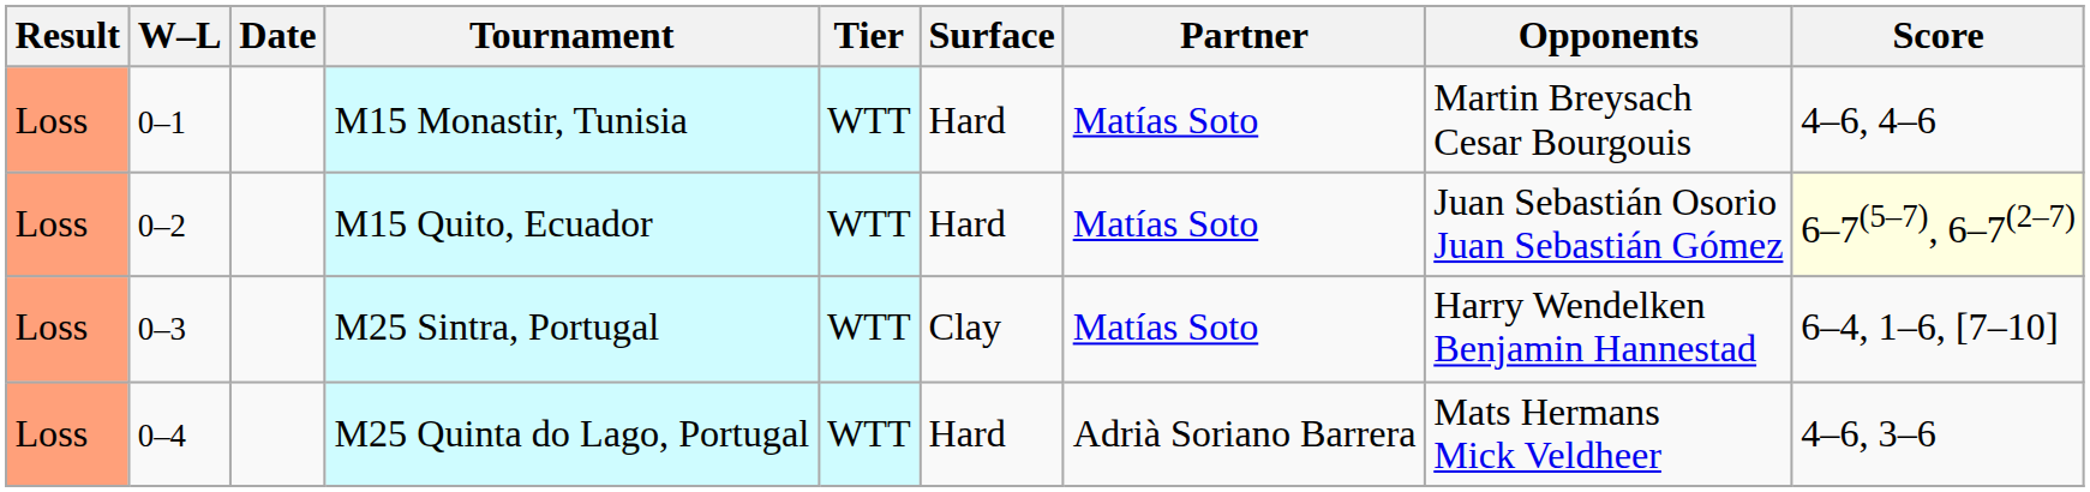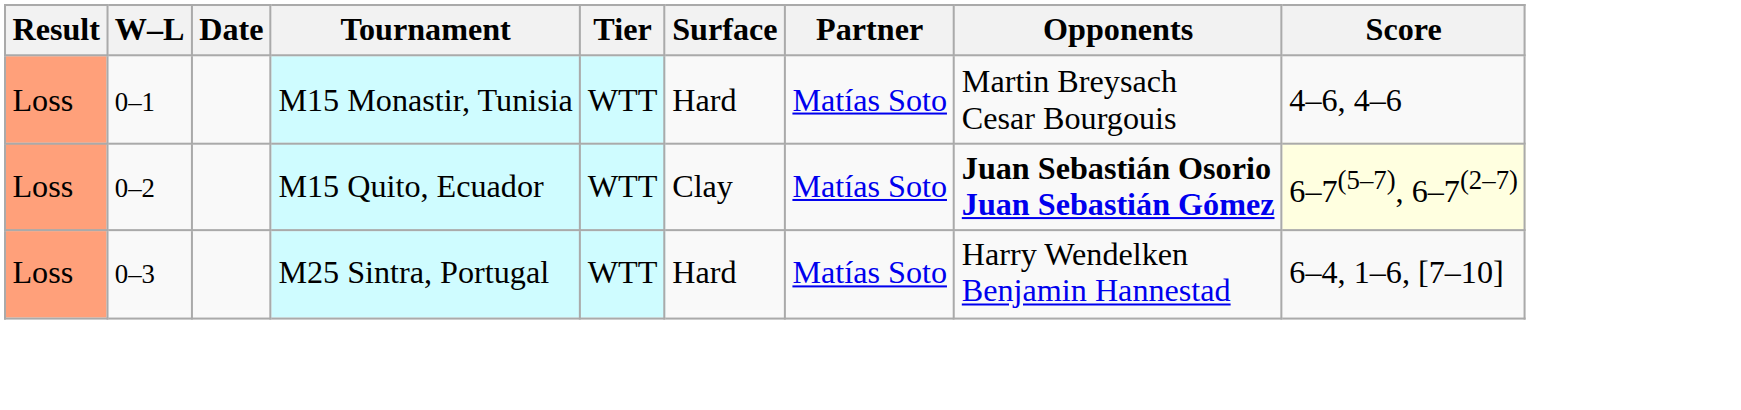 <table class="sortable wikitable">
 <tr>
 <th>Result</th>
 <th class="unsortable">W–L</th>
 <th>Date</th>
 <th>Tournament</th>
 <th>Tier</th>
 <th>Surface</th>
 <th>Partner</th>
 <th>Opponents</th>
 <th class="unsortable">Score</th>
 </tr>
 <tr>
 <td bgcolor=ffa07a>Loss</td>
 <td><small>0–1</small></td>
 <td></td>
 <td style="background:#cffcff;">M15 Monastir, Tunisia</td>
 <td style="background:#cffcff;">WTT</td>
 <td>Hard</td>
 <td> <a href='#'>Matías Soto</a></td>
 <td> Martin Breysach <br> Cesar Bourgouis</td>
 <td>4–6, 4–6</td>
 </tr>
 <tr>
 <td bgcolor=ffa07a>Loss</td>
 <td><small>0–2</small></td>
 <td></td>
 <td style="background:#cffcff;">M15 Quito, Ecuador</td>
 <td style="background:#cffcff;">WTT</td>
-<td>Hard</td>
+<td>Clay</td>
 <td> <a href='#'>Matías Soto</a></td>
-<td> Juan Sebastián Osorio <br> <a href='#'>Juan Sebastián Gómez</a></td>
+<td><strong> Juan Sebastián Osorio <br> <a href='#'>Juan Sebastián Gómez</a></strong></td>
 <td style="background: lightyellow;">6–7<sup>(5–7)</sup>, 6–7<sup>(2–7)</sup></td>
 </tr>
 <tr>
 <td bgcolor=ffa07a>Loss</td>
 <td><small>0–3</small></td>
 <td></td>
 <td style="background:#cffcff;">M25 Sintra, Portugal</td>
 <td style="background:#cffcff;">WTT</td>
-<td>Clay</td>
+<td>Hard</td>
 <td> <a href='#'>Matías Soto</a></td>
 <td> Harry Wendelken <br> <a href='#'>Benjamin Hannestad</a></td>
 <td>6–4, 1–6, [7–10]</td>
 </tr>
-<tr>
-<td bgcolor=ffa07a>Loss</td>
-<td><small>0–4</small></td>
-<td></td>
-<td style="background:#cffcff;">M25 Quinta do Lago, Portugal</td>
-<td style="background:#cffcff;">WTT</td>
-<td>Hard</td>
-<td> Adrià Soriano Barrera</td>
-<td> Mats Hermans<br> <a href='#'>Mick Veldheer</a></td>
-<td>4–6, 3–6</td>
-</tr>
 </table>
